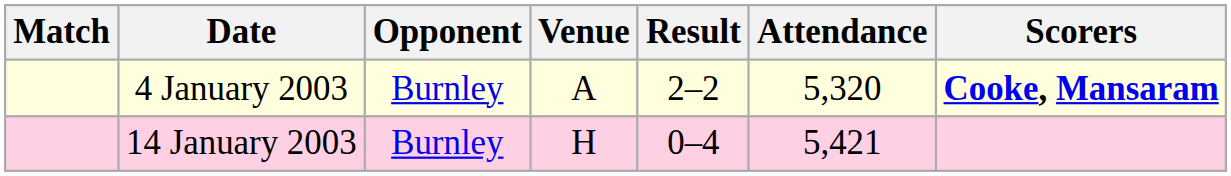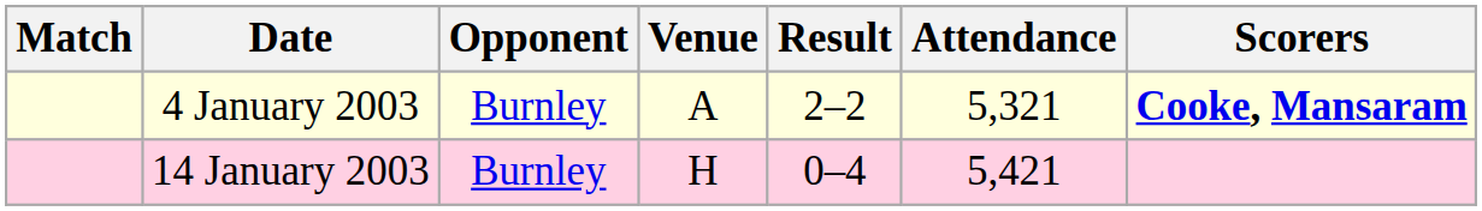 <table class="wikitable sortable" style="text-align:center">
 <tr>
 <th>Match</th>
 <th>Date</th>
 <th>Opponent</th>
 <th>Venue</th>
 <th>Result</th>
 <th>Attendance</th>
 <th>Scorers</th>
 </tr>
 <tr style="background: #ffffdd;">
 <td></td>
 <td>4 January 2003</td>
 <td><a href='#'>Burnley</a></td>
 <td>A</td>
 <td>2–2</td>
-<td>5,320</td>
+<td>5,321</td>
 <td><strong><a href='#'>Cooke</a>, <a href='#'>Mansaram</a></strong></td>
 </tr>
 <tr style="background: #ffd0e3;">
 <td></td>
 <td>14 January 2003</td>
 <td><a href='#'>Burnley</a></td>
 <td>H</td>
 <td>0–4</td>
 <td>5,421</td>
 <td></td>
 </tr>
 </table>
